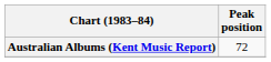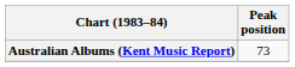 <table class="wikitable sortable plainrowheaders" style="text-align:center">
 <tr>
 <th>Chart (1983–84)</th>
 <th>Peak<br>position</th>
 </tr>
 <tr>
 <th scope="row">Australian Albums (<a href='#'>Kent Music Report</a>)</th>
-<td>72</td>
+<td>73</td>
 </tr>
 <tr>
 </tr>
 <tr>
 </tr>
 <tr>
 </tr>
 <tr>
 </tr>
 <tr>
 </tr>
 </table>
